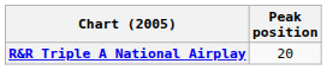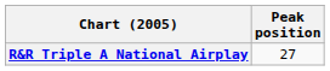 <table class="wikitable sortable">
 <tr>
 <th scope="col">Chart (2005)</th>
 <th scope="col">Peak<br>position</th>
 </tr>
 <tr>
 <th scope="row"><a href='#'>R&R Triple A National Airplay</a></th>
-<td style="text-align:center;">20</td>
+<td style="text-align:center;">27</td>
 </tr>
 </table>
